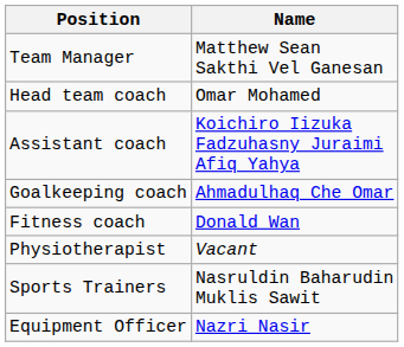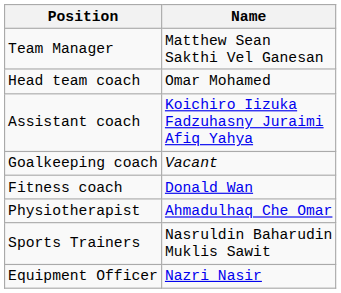 <table class="wikitable">
 <tr>
 <th>Position</th>
 <th>Name</th>
 </tr>
 <tr>
 <td>Team Manager</td>
 <td> Matthew Sean <br>  Sakthi Vel Ganesan</td>
 </tr>
 <tr>
 <td>Head team coach</td>
 <td> Omar Mohamed</td>
 </tr>
 <tr>
 <td>Assistant coach</td>
 <td> <a href='#'>Koichiro Iizuka</a> <br>  <a href='#'>Fadzuhasny Juraimi</a> <br>  <a href='#'>Afiq Yahya</a></td>
 </tr>
 <tr>
 <td>Goalkeeping coach</td>
-<td> <a href='#'>Ahmadulhaq Che Omar</a></td>
+<td> <em>Vacant</em></td>
 </tr>
 <tr>
 <td>Fitness coach</td>
 <td>  <a href='#'>Donald Wan</a></td>
 </tr>
 <tr>
 <td>Physiotherapist</td>
-<td> <em>Vacant</em></td>
+<td> <a href='#'>Ahmadulhaq Che Omar</a></td>
 </tr>
 <tr>
 <td>Sports Trainers</td>
 <td> Nasruldin Baharudin <br>  Muklis Sawit</td>
 </tr>
 <tr>
 <td>Equipment Officer</td>
 <td> <a href='#'>Nazri Nasir</a></td>
 </tr>
 </table>
